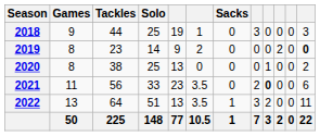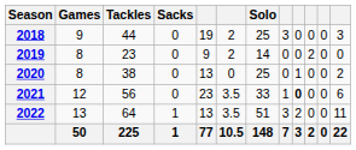 <table class=wikitable style="text-align:center;">
 <tr>
 <th>Season</th>
 <th>Games</th>
 <th>Tackles</th>
-<th>Solo</th>
+<th>Sacks</th>
 <th></th>
 <th></th>
-<th>Sacks</th>
+<th>Solo</th>
 <th></th>
 <th></th>
 <th></th>
 <th></th>
 <th></th>
 </tr>
 <tr>
 <th><a href='#'>2018</a></th>
 <td>9</td>
 <td>44</td>
+<td>0</td>
+<td>19</td>
+<td>2</td>
 <td>25</td>
-<td>19</td>
-<td>1</td>
-<td>0</td>
 <td>3</td>
 <td>0</td>
 <td>0</td>
 <td>0</td>
 <td>3</td>
 </tr>
 <tr>
 <th><a href='#'>2019</a></th>
 <td>8</td>
 <td>23</td>
-<td>14</td>
+<td>0</td>
 <td>9</td>
 <td>2</td>
-<td>0</td>
+<td>14</td>
 <td>0</td>
 <td>0</td>
 <td>2</td>
 <td>0</td>
-<td><strong>0</strong></td>
+<td>0</td>
 </tr>
 <tr>
 <th><a href='#'>2020</a></th>
 <td>8</td>
 <td>38</td>
-<td>25</td>
+<td>0</td>
 <td>13</td>
 <td>0</td>
-<td>0</td>
+<td>25</td>
 <td>0</td>
 <td>1</td>
 <td>0</td>
 <td>0</td>
 <td>2</td>
 </tr>
 <tr>
 <th><a href='#'>2021</a></th>
-<td>11</td>
+<td>12</td>
 <td>56</td>
-<td>33</td>
+<td>0</td>
 <td>23</td>
 <td>3.5</td>
-<td>0</td>
-<td>2</td>
+<td>33</td>
+<td>1</td>
 <td><strong>0</strong></td>
 <td>0</td>
 <td>0</td>
 <td>6</td>
 </tr>
 <tr>
 <th><a href='#'>2022</a></th>
 <td>13</td>
 <td>64</td>
-<td>51</td>
+<td>1</td>
 <td>13</td>
 <td>3.5</td>
-<td>1</td>
+<td>51</td>
 <td>3</td>
 <td>2</td>
 <td>0</td>
 <td>0</td>
 <td>11</td>
 </tr>
 <tr>
 <th></th>
 <th>50</th>
 <th>225</th>
-<th>148</th>
+<th>1</th>
 <th>77</th>
 <th>10.5</th>
-<th>1</th>
+<th>148</th>
 <th>7</th>
 <th>3</th>
 <th>2</th>
 <th>0</th>
 <th>22</th>
 </tr>
 </table>
